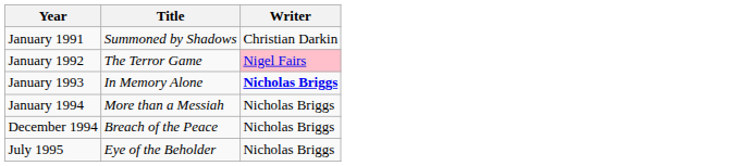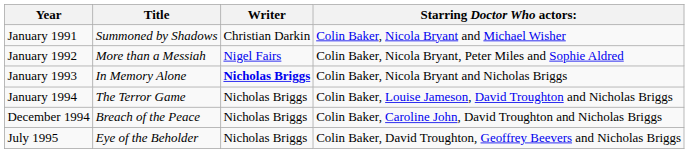 <table class="wikitable" border="1">
 <tr>
 <th>Year</th>
 <th>Title</th>
 <th>Writer</th>
+<th>Starring <em>Doctor Who</em> actors:</th>
 </tr>
 <tr>
 <td>January 1991</td>
 <td><em>Summoned by Shadows</em></td>
 <td>Christian Darkin</td>
+<td><a href='#'>Colin Baker</a>, <a href='#'>Nicola Bryant</a> and <a href='#'>Michael Wisher</a></td>
 </tr>
 <tr>
 <td>January 1992</td>
-<td><em>The Terror Game</em></td>
-<td style="background: pink;"><a href='#'>Nigel Fairs</a></td>
+<td><em>More than a Messiah</em></td>
+<td><a href='#'>Nigel Fairs</a></td>
+<td>Colin Baker, Nicola Bryant, Peter Miles and <a href='#'>Sophie Aldred</a></td>
 </tr>
 <tr>
 <td>January 1993</td>
 <td><em>In Memory Alone</em></td>
 <td><strong><a href='#'>Nicholas Briggs</a></strong></td>
+<td>Colin Baker, Nicola Bryant and Nicholas Briggs</td>
 </tr>
 <tr>
 <td>January 1994</td>
-<td><em>More than a Messiah</em></td>
+<td><em>The Terror Game</em></td>
 <td>Nicholas Briggs</td>
+<td>Colin Baker, <a href='#'>Louise Jameson</a>, <a href='#'>David Troughton</a> and Nicholas Briggs</td>
 </tr>
 <tr>
 <td>December 1994</td>
 <td><em>Breach of the Peace</em></td>
 <td>Nicholas Briggs</td>
+<td>Colin Baker, <a href='#'>Caroline John</a>, David Troughton and Nicholas Briggs</td>
 </tr>
 <tr>
 <td>July 1995</td>
 <td><em>Eye of the Beholder</em></td>
 <td>Nicholas Briggs</td>
+<td>Colin Baker, David Troughton, <a href='#'>Geoffrey Beevers</a> and Nicholas Briggs</td>
 </tr>
 </table>
